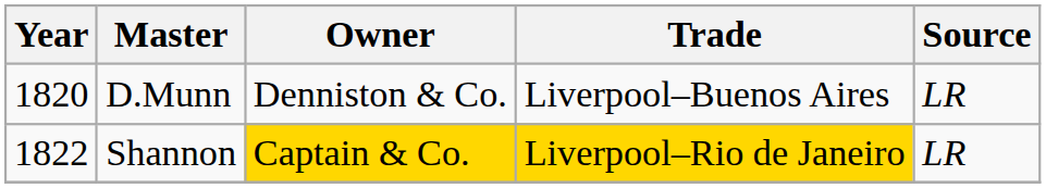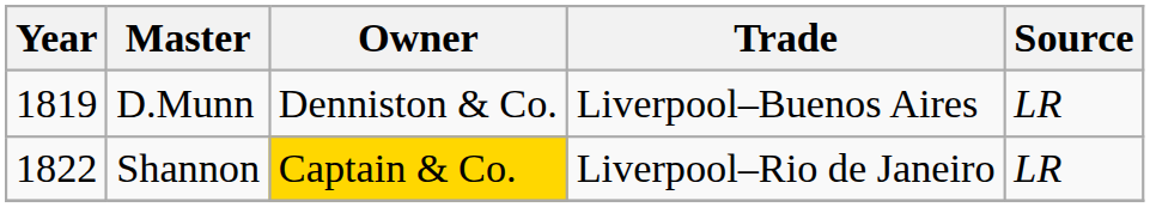 <table class="sortable wikitable">
 <tr>
 <th>Year</th>
 <th>Master</th>
 <th>Owner</th>
 <th>Trade</th>
 <th>Source</th>
 </tr>
 <tr>
-<td>1820</td>
+<td>1819</td>
 <td>D.Munn</td>
 <td>Denniston & Co.</td>
 <td>Liverpool–Buenos Aires</td>
 <td><em>LR</em></td>
 </tr>
 <tr>
 <td>1822</td>
 <td>Shannon</td>
 <td style="background: gold;">Captain & Co.</td>
-<td style="background: gold;">Liverpool–Rio de Janeiro</td>
+<td>Liverpool–Rio de Janeiro</td>
 <td><em>LR</em></td>
 </tr>
 <tr>
 </tr>
 </table>
